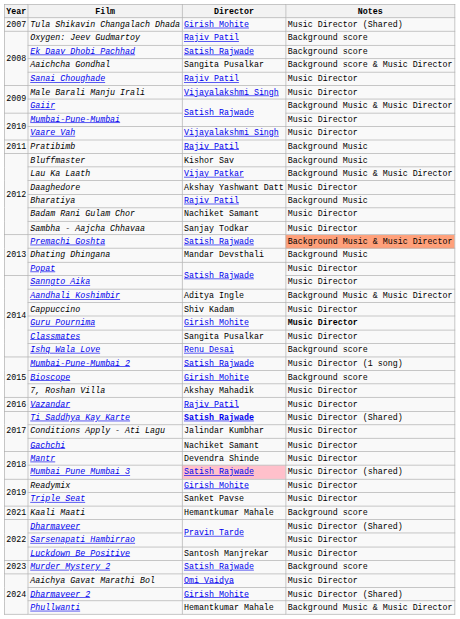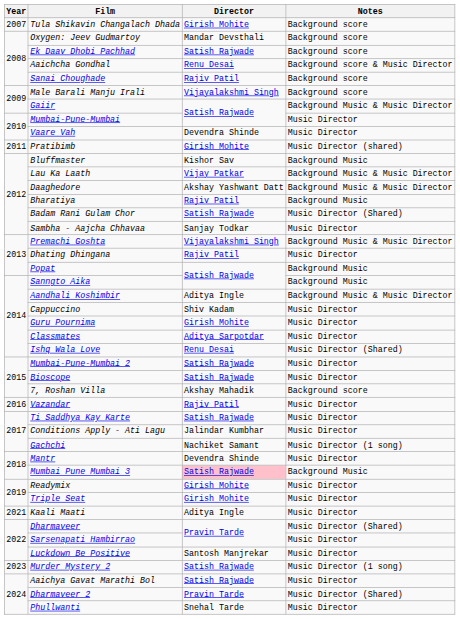 <table class="wikitable">
 <tr>
 <th>Year</th>
 <th>Film</th>
 <th>Director</th>
 <th>Notes</th>
 </tr>
 <tr>
 <td>2007</td>
 <td><em>Tula Shikavin Changalach Dhada</em></td>
 <td><a href='#'>Girish Mohite</a></td>
-<td>Music Director (Shared)</td>
+<td>Background score</td>
 </tr>
 <tr>
 <td rowspan="4">2008</td>
 <td><em>Oxygen: Jeev Gudmartoy</em></td>
-<td><a href='#'>Rajiv Patil</a></td>
+<td>Mandar Devsthali</td>
 <td>Background score</td>
 </tr>
 <tr>
 <td><em><a href='#'>Ek Daav Dhobi Pachhad</a></em></td>
 <td><a href='#'>Satish Rajwade</a></td>
 <td>Background score</td>
 </tr>
 <tr>
 <td><em>Aaichcha Gondhal</em></td>
-<td>Sangita Pusalkar</td>
+<td><a href='#'>Renu Desai</a></td>
 <td>Background score & Music Director</td>
 </tr>
 <tr>
 <td><em><a href='#'>Sanai Choughade</a></em></td>
 <td><a href='#'>Rajiv Patil</a></td>
-<td>Music Director</td>
+<td>Background score</td>
 </tr>
 <tr>
 <td rowspan="2">2009</td>
 <td><em>Male Barali Manju Irali</em></td>
 <td><a href='#'>Vijayalakshmi Singh</a></td>
-<td>Music Director</td>
+<td>Background score</td>
 </tr>
 <tr>
 <td><em><a href='#'>Gaiir</a></em></td>
 <td rowspan="2"><a href='#'>Satish Rajwade</a></td>
 <td>Background Music & Music Director</td>
 </tr>
 <tr>
 <td rowspan="2">2010</td>
 <td><em><a href='#'>Mumbai-Pune-Mumbai</a></em></td>
 <td>Music Director</td>
 </tr>
 <tr>
 <td><em><a href='#'>Vaare Vah</a></em></td>
-<td><a href='#'>Vijayalakshmi Singh</a></td>
+<td>Devendra Shinde</td>
 <td>Music Director</td>
 </tr>
 <tr>
 <td>2011</td>
 <td><em>Pratibimb</em></td>
-<td><a href='#'>Rajiv Patil</a></td>
-<td>Background Music</td>
+<td><a href='#'>Girish Mohite</a></td>
+<td>Music Director (shared)</td>
 </tr>
 <tr>
 <td rowspan="6">2012</td>
 <td><em>Bluffmaster</em></td>
 <td>Kishor Sav</td>
 <td>Background Music</td>
 </tr>
 <tr>
 <td><em>Lau Ka Laath</em></td>
 <td><a href='#'>Vijay Patkar</a></td>
 <td>Background Music & Music Director</td>
 </tr>
 <tr>
 <td><em>Daaghedore</em></td>
 <td>Akshay Yashwant Datt</td>
-<td>Music Director</td>
+<td>Background Music & Music Director</td>
 </tr>
 <tr>
 <td><em>Bharatiya</em></td>
 <td><a href='#'>Rajiv Patil</a></td>
 <td>Background Music</td>
 </tr>
 <tr>
 <td><em>Badam Rani Gulam Chor</em></td>
-<td>Nachiket Samant</td>
-<td>Music Director</td>
+<td><a href='#'>Satish Rajwade</a></td>
+<td>Music Director (Shared)</td>
 </tr>
 <tr>
 <td><em>Sambha - Aajcha Chhavaa</em></td>
 <td>Sanjay Todkar</td>
 <td>Music Director</td>
 </tr>
 <tr>
 <td rowspan="3">2013</td>
 <td><em><a href='#'>Premachi Goshta</a></em></td>
-<td><a href='#'>Satish Rajwade</a></td>
-<td style="background: lightsalmon;">Background Music & Music Director</td>
+<td><a href='#'>Vijayalakshmi Singh</a></td>
+<td>Background Music & Music Director</td>
 </tr>
 <tr>
 <td><em>Dhating Dhingana</em></td>
-<td>Mandar Devsthali</td>
-<td>Background Music</td>
+<td><a href='#'>Rajiv Patil</a></td>
+<td>Music Director</td>
 </tr>
 <tr>
 <td><em><a href='#'>Popat</a></em></td>
 <td rowspan="2"><a href='#'>Satish Rajwade</a></td>
-<td>Music Director</td>
+<td>Background Music</td>
 </tr>
 <tr>
 <td rowspan="6">2014</td>
 <td><em><a href='#'>Sanngto Aika</a></em></td>
-<td>Music Director</td>
+<td>Background Music</td>
 </tr>
 <tr>
 <td><em><a href='#'>Aandhali Koshimbir</a></em></td>
 <td>Aditya Ingle</td>
 <td>Background Music & Music Director</td>
 </tr>
 <tr>
 <td><em>Cappuccino</em></td>
 <td>Shiv Kadam</td>
 <td>Music Director</td>
 </tr>
 <tr>
 <td><em><a href='#'>Guru Pournima</a></em></td>
 <td><a href='#'>Girish Mohite</a></td>
-<td><strong>Music Director</strong></td>
+<td>Music Director</td>
 </tr>
 <tr>
 <td><em><a href='#'>Classmates</a></em></td>
-<td>Sangita Pusalkar</td>
+<td><a href='#'>Aditya Sarpotdar</a></td>
 <td>Music Director</td>
 </tr>
 <tr>
 <td><em><a href='#'>Ishq Wala Love</a></em></td>
 <td><a href='#'>Renu Desai</a></td>
-<td>Background score</td>
+<td>Music Director (Shared)</td>
 </tr>
 <tr>
 <td rowspan="3">2015</td>
 <td><em><a href='#'>Mumbai-Pune-Mumbai 2</a></em></td>
 <td><a href='#'>Satish Rajwade</a></td>
-<td>Music Director (1 song)</td>
+<td>Music Director</td>
 </tr>
 <tr>
 <td><em><a href='#'>Bioscope</a></em></td>
-<td><a href='#'>Girish Mohite</a></td>
-<td>Background score</td>
+<td><a href='#'>Satish Rajwade</a></td>
+<td>Music Director</td>
 </tr>
 <tr>
 <td><em>7, Roshan Villa</em></td>
 <td>Akshay Mahadik</td>
-<td>Music Director</td>
+<td>Background score</td>
 </tr>
 <tr>
 <td>2016</td>
 <td><em><a href='#'>Vazandar</a></em></td>
 <td><a href='#'>Rajiv Patil</a></td>
 <td>Music Director</td>
 </tr>
 <tr>
 <td rowspan="3">2017</td>
 <td><em><a href='#'>Ti Saddhya Kay Karte</a></em></td>
-<td><strong><a href='#'>Satish Rajwade</a></strong></td>
-<td>Music Director (Shared)</td>
+<td><a href='#'>Satish Rajwade</a></td>
+<td>Music Director</td>
 </tr>
 <tr>
 <td><em>Conditions Apply - Ati Lagu</em></td>
 <td>Jalindar Kumbhar</td>
 <td>Music Director</td>
 </tr>
 <tr>
 <td><em><a href='#'>Gachchi</a></em></td>
 <td>Nachiket Samant</td>
-<td>Music Director</td>
+<td>Music Director (1 song)</td>
 </tr>
 <tr>
 <td rowspan="2">2018</td>
 <td><em><a href='#'>Mantr</a></em></td>
 <td>Devendra Shinde</td>
 <td>Music Director</td>
 </tr>
 <tr>
 <td><em><a href='#'>Mumbai Pune Mumbai 3</a></em></td>
 <td style="background: pink;"><a href='#'>Satish Rajwade</a></td>
-<td>Music Director (shared)</td>
+<td>Background Music</td>
 </tr>
 <tr>
 <td rowspan="2">2019</td>
 <td><em>Readymix</em></td>
 <td><a href='#'>Girish Mohite</a></td>
 <td>Music Director</td>
 </tr>
 <tr>
 <td><em><a href='#'>Triple Seat</a></em></td>
-<td>Sanket Pavse</td>
+<td><a href='#'>Girish Mohite</a></td>
 <td>Music Director</td>
 </tr>
 <tr>
 <td>2021</td>
 <td><em>Kaali Maati</em></td>
-<td>Hemantkumar Mahale</td>
-<td>Background score</td>
+<td>Aditya Ingle</td>
+<td>Music Director</td>
 </tr>
 <tr>
 <td rowspan="3">2022</td>
 <td><em><a href='#'>Dharmaveer</a></em></td>
 <td rowspan="2"><a href='#'>Pravin Tarde</a></td>
 <td>Music Director (Shared)</td>
 </tr>
 <tr>
 <td><em><a href='#'>Sarsenapati Hambirrao</a></em></td>
 <td>Music Director</td>
 </tr>
 <tr>
 <td><em><a href='#'>Luckdown Be Positive</a></em></td>
 <td>Santosh Manjrekar</td>
 <td>Music Director</td>
 </tr>
 <tr>
 <td>2023</td>
 <td><em><a href='#'>Murder Mystery 2</a></em></td>
 <td><a href='#'>Satish Rajwade</a></td>
-<td>Background score</td>
+<td>Music Director (1 song)</td>
 </tr>
 <tr>
 <td rowspan="3">2024</td>
 <td><em>Aaichya Gavat Marathi Bol</em></td>
-<td><a href='#'>Omi Vaidya</a></td>
+<td><a href='#'>Satish Rajwade</a></td>
 <td>Music Director</td>
 </tr>
 <tr>
 <td><em><a href='#'>Dharmaveer 2</a></em></td>
-<td><a href='#'>Girish Mohite</a></td>
+<td><a href='#'>Pravin Tarde</a></td>
 <td>Music Director (Shared)</td>
 </tr>
 <tr>
 <td><em><a href='#'>Phullwanti</a></em></td>
-<td>Hemantkumar Mahale</td>
-<td>Background Music & Music Director</td>
+<td>Snehal Tarde</td>
+<td>Music Director</td>
 </tr>
 </table>
